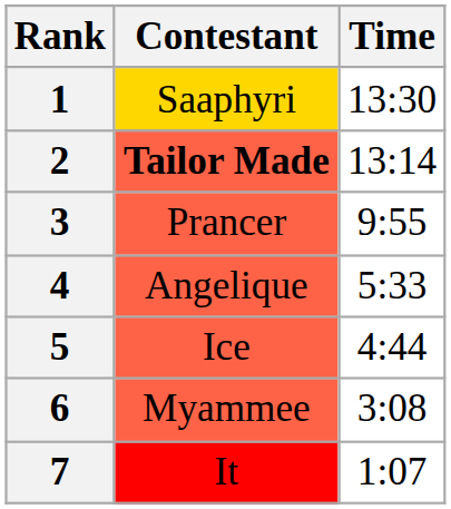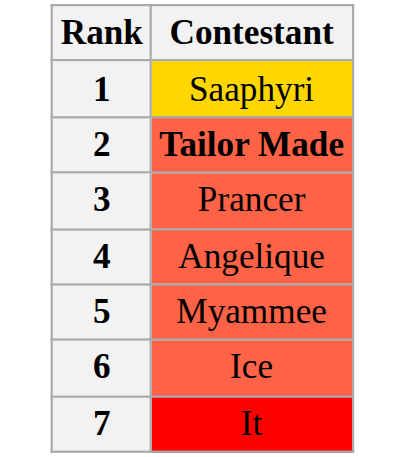 <table class="wikitable" style="margin:1em auto; text-align:center">
 <tr>
 <th>Rank</th>
 <th>Contestant</th>
-<th>Time</th>
 </tr>
 <tr>
 <th>1</th>
 <td style="background:gold;">Saaphyri</td>
-<td style="background:white;">13:30</td>
 </tr>
 <tr>
 <th>2</th>
 <td style="background:tomato;"><strong>Tailor Made</strong></td>
-<td style="background:white;">13:14</td>
 </tr>
 <tr>
 <th>3</th>
 <td style="background:tomato;">Prancer</td>
-<td style="background:white;">9:55</td>
 </tr>
 <tr>
 <th>4</th>
 <td style="background:tomato;">Angelique</td>
-<td style="background:white;">5:33</td>
 </tr>
 <tr>
 <th>5</th>
-<td style="background:tomato;">Ice</td>
-<td style="background:white;">4:44</td>
+<td style="background:tomato;">Myammee</td>
 </tr>
 <tr>
 <th>6</th>
-<td style="background:tomato;">Myammee</td>
-<td style="background:white;">3:08</td>
+<td style="background:tomato;">Ice</td>
 </tr>
 <tr>
 <th>7</th>
 <td style="background:red;">It</td>
-<td style="background:white;">1:07</td>
 </tr>
 </table>
